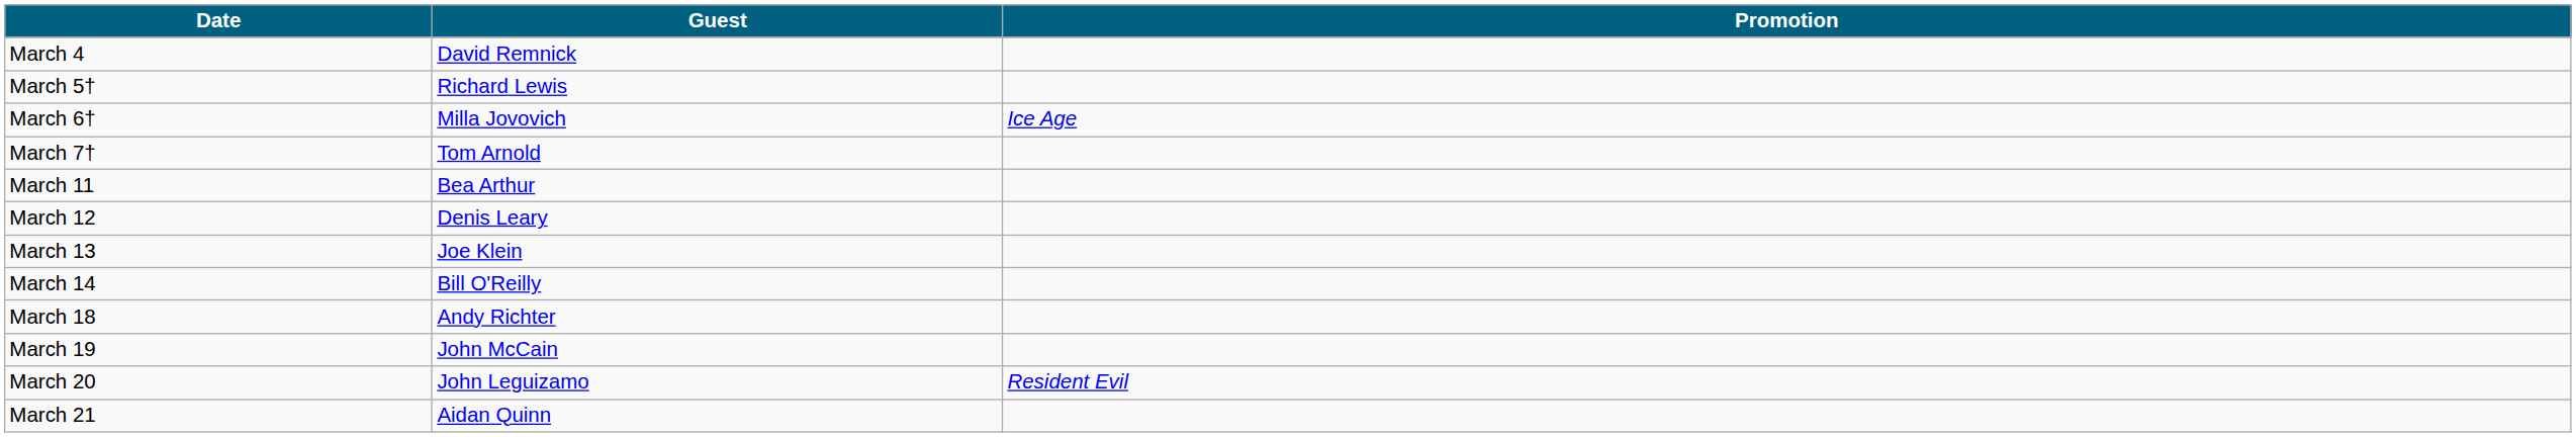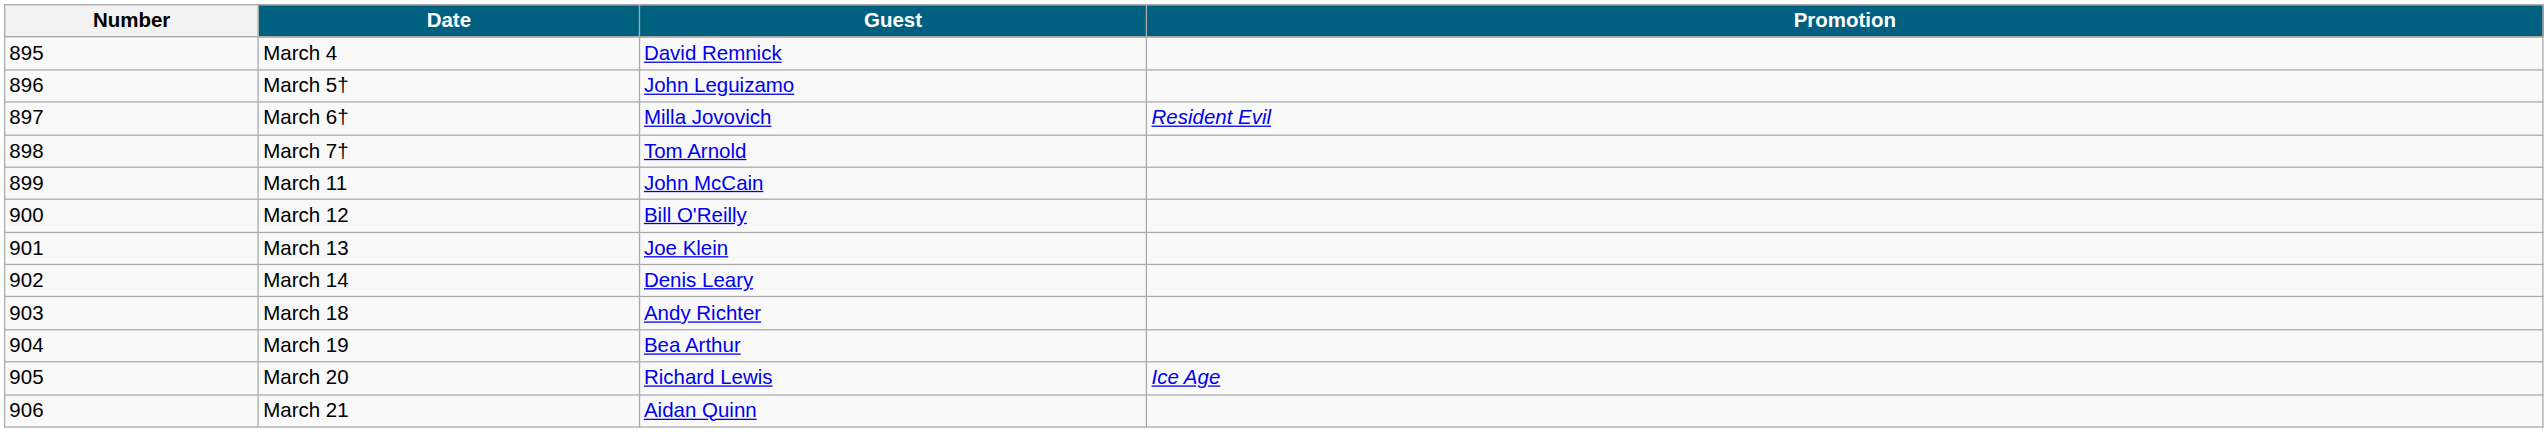 <table class="wikitable" width="100%">
 <tr bgcolor="#CCCCCC">
+<th>Number</th>
 <th width="15%" style="background:#006080; color:#FFFFFF">Date</th>
 <th width="20%" style="background:#006080; color:#FFFFFF">Guest</th>
 <th width="55%" style="background:#006080; color:#FFFFFF">Promotion</th>
 </tr>
 <tr>
+<td>895</td>
 <td>March 4</td>
 <td><a href='#'>David Remnick</a></td>
 <td></td>
 </tr>
 <tr>
+<td>896</td>
 <td>March 5†</td>
-<td><a href='#'>Richard Lewis</a></td>
+<td><a href='#'>John Leguizamo</a></td>
 <td></td>
 </tr>
 <tr>
+<td>897</td>
 <td>March 6†</td>
 <td><a href='#'>Milla Jovovich</a></td>
-<td><em><a href='#'>Ice Age</a></em></td>
+<td><em><a href='#'>Resident Evil</a></em></td>
 </tr>
 <tr>
+<td>898</td>
 <td>March 7†</td>
 <td><a href='#'>Tom Arnold</a></td>
 <td></td>
 </tr>
 <tr>
+<td>899</td>
 <td>March 11</td>
-<td><a href='#'>Bea Arthur</a></td>
+<td><a href='#'>John McCain</a></td>
 <td></td>
 </tr>
 <tr>
+<td>900</td>
 <td>March 12</td>
-<td><a href='#'>Denis Leary</a></td>
+<td><a href='#'>Bill O'Reilly</a></td>
 <td></td>
 </tr>
 <tr>
+<td>901</td>
 <td>March 13</td>
 <td><a href='#'>Joe Klein</a></td>
 <td></td>
 </tr>
 <tr>
+<td>902</td>
 <td>March 14</td>
-<td><a href='#'>Bill O'Reilly</a></td>
+<td><a href='#'>Denis Leary</a></td>
 <td></td>
 </tr>
 <tr>
+<td>903</td>
 <td>March 18</td>
 <td><a href='#'>Andy Richter</a></td>
 <td></td>
 </tr>
 <tr>
+<td>904</td>
 <td>March 19</td>
-<td><a href='#'>John McCain</a></td>
+<td><a href='#'>Bea Arthur</a></td>
 <td></td>
 </tr>
 <tr>
+<td>905</td>
 <td>March 20</td>
-<td><a href='#'>John Leguizamo</a></td>
-<td><em><a href='#'>Resident Evil</a></em></td>
+<td><a href='#'>Richard Lewis</a></td>
+<td><em><a href='#'>Ice Age</a></em></td>
 </tr>
 <tr>
+<td>906</td>
 <td>March 21</td>
 <td><a href='#'>Aidan Quinn</a></td>
 <td></td>
 </tr>
 </table>
